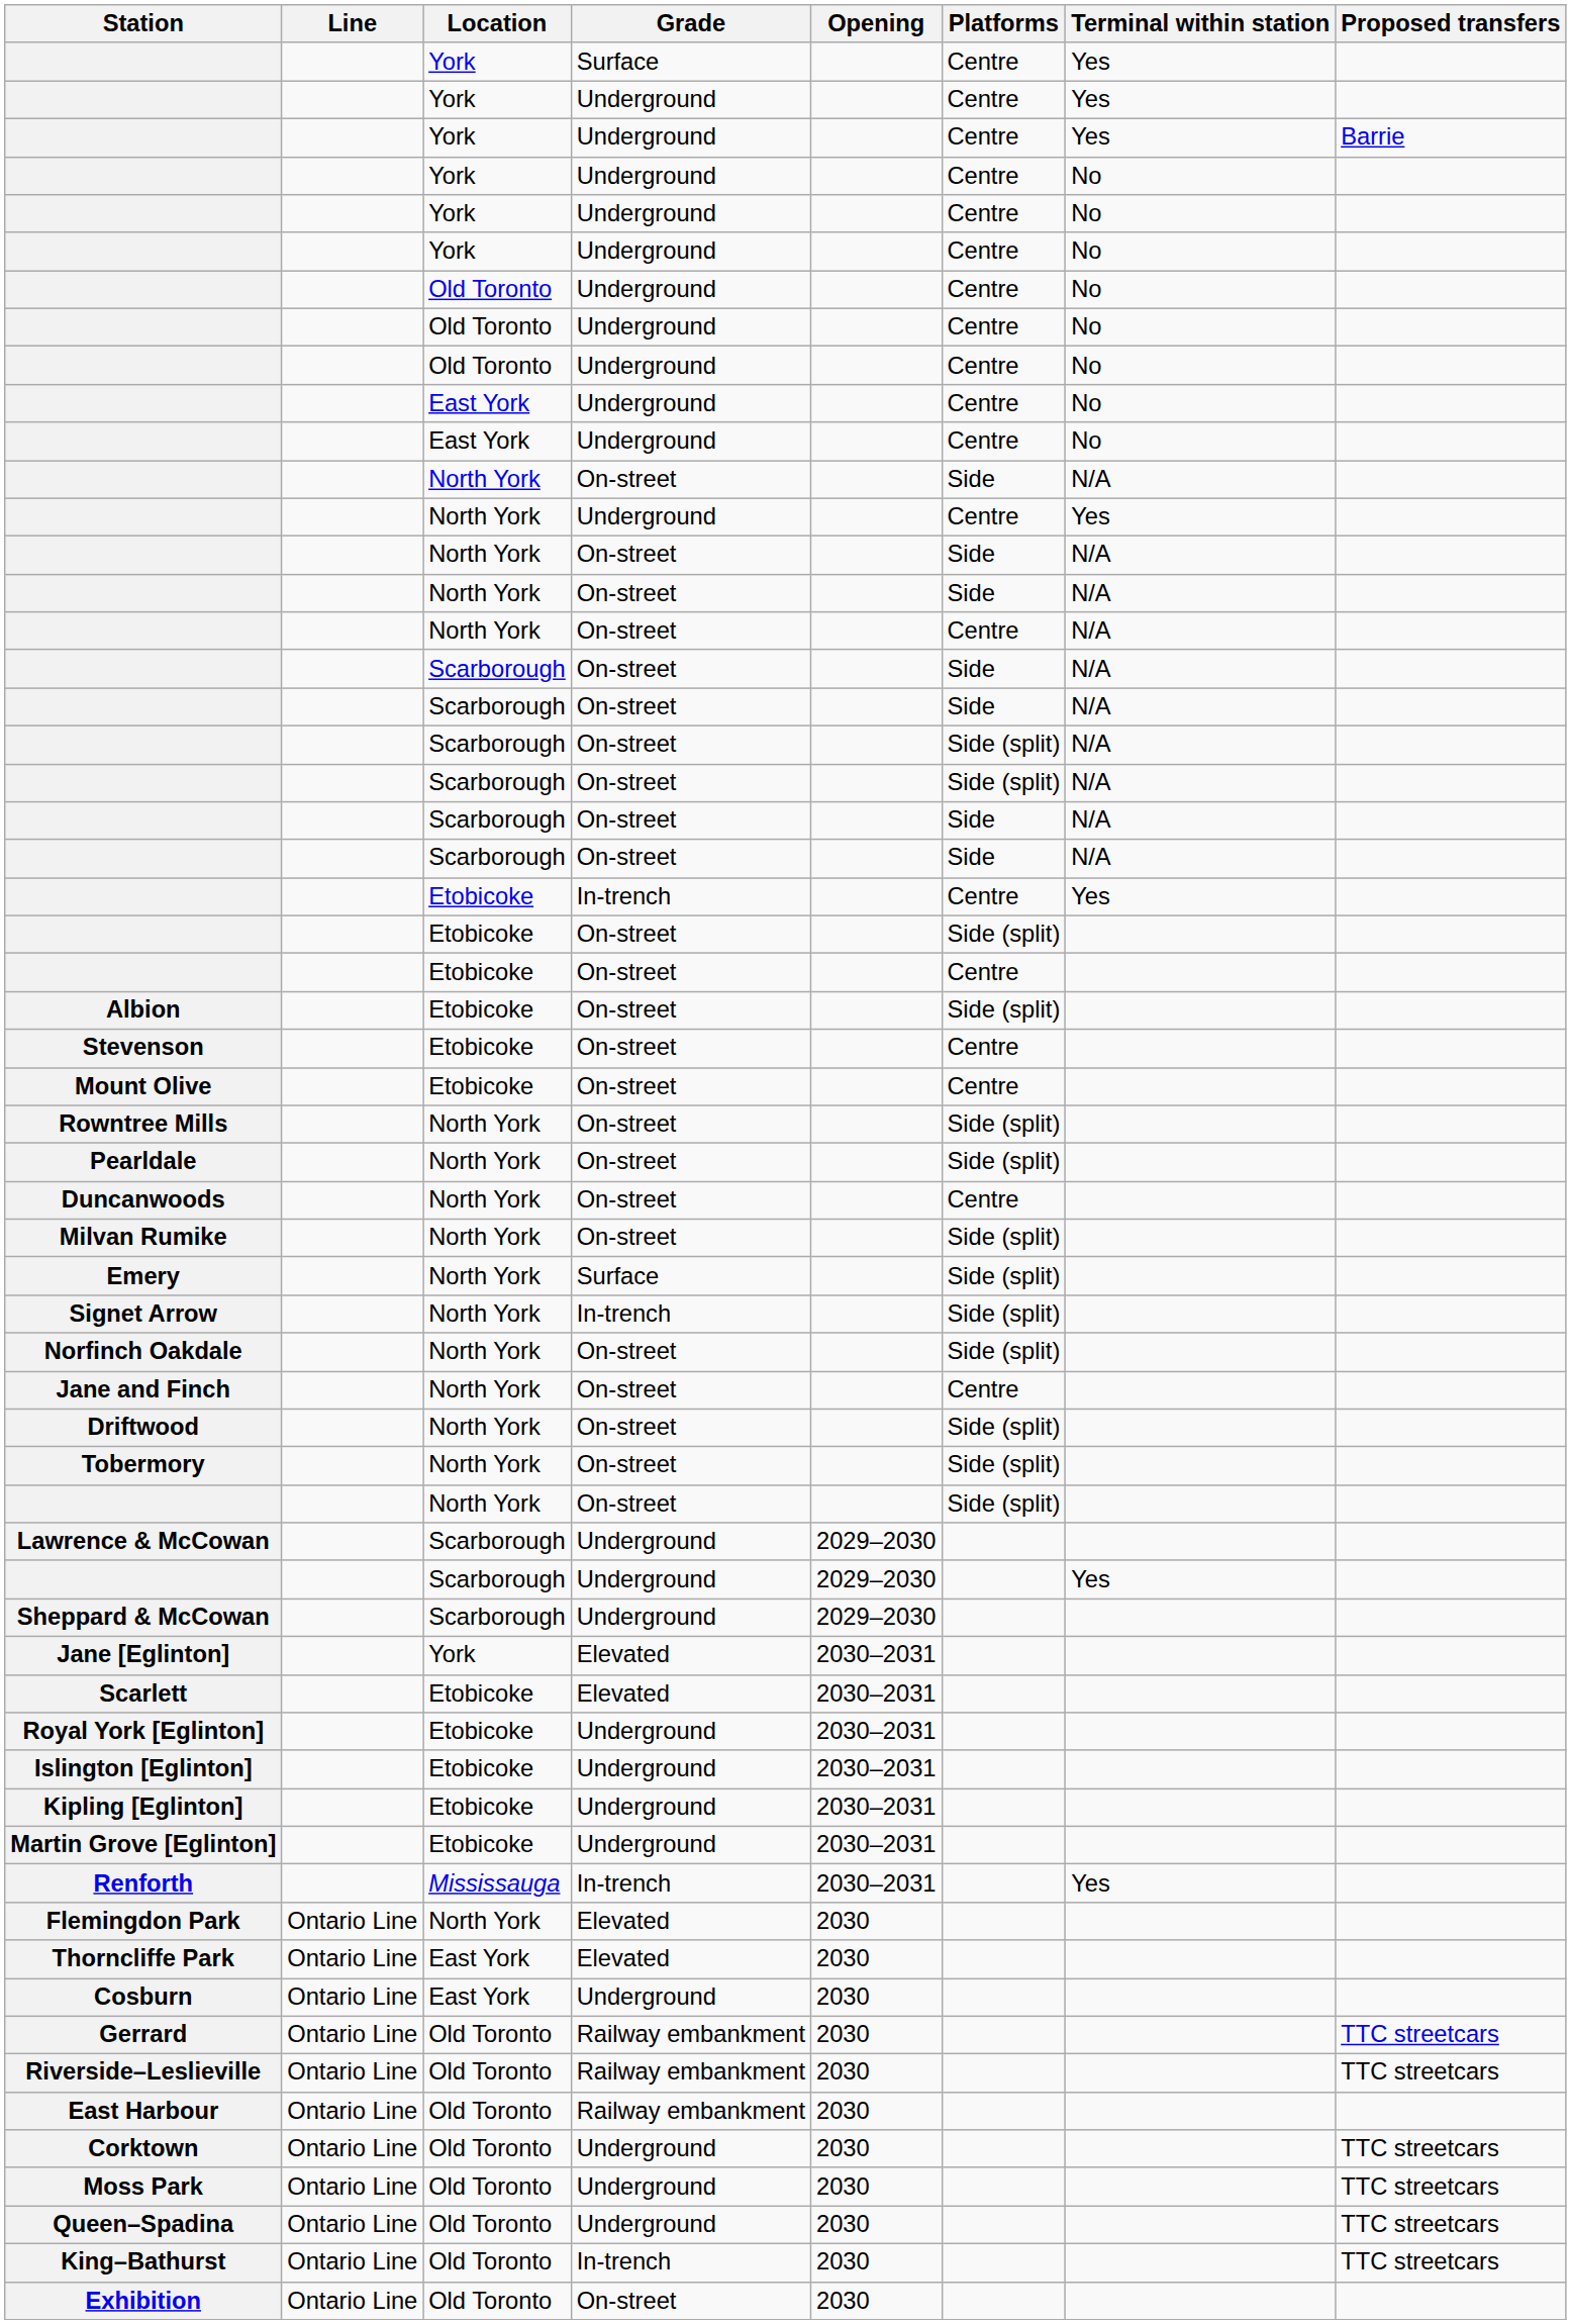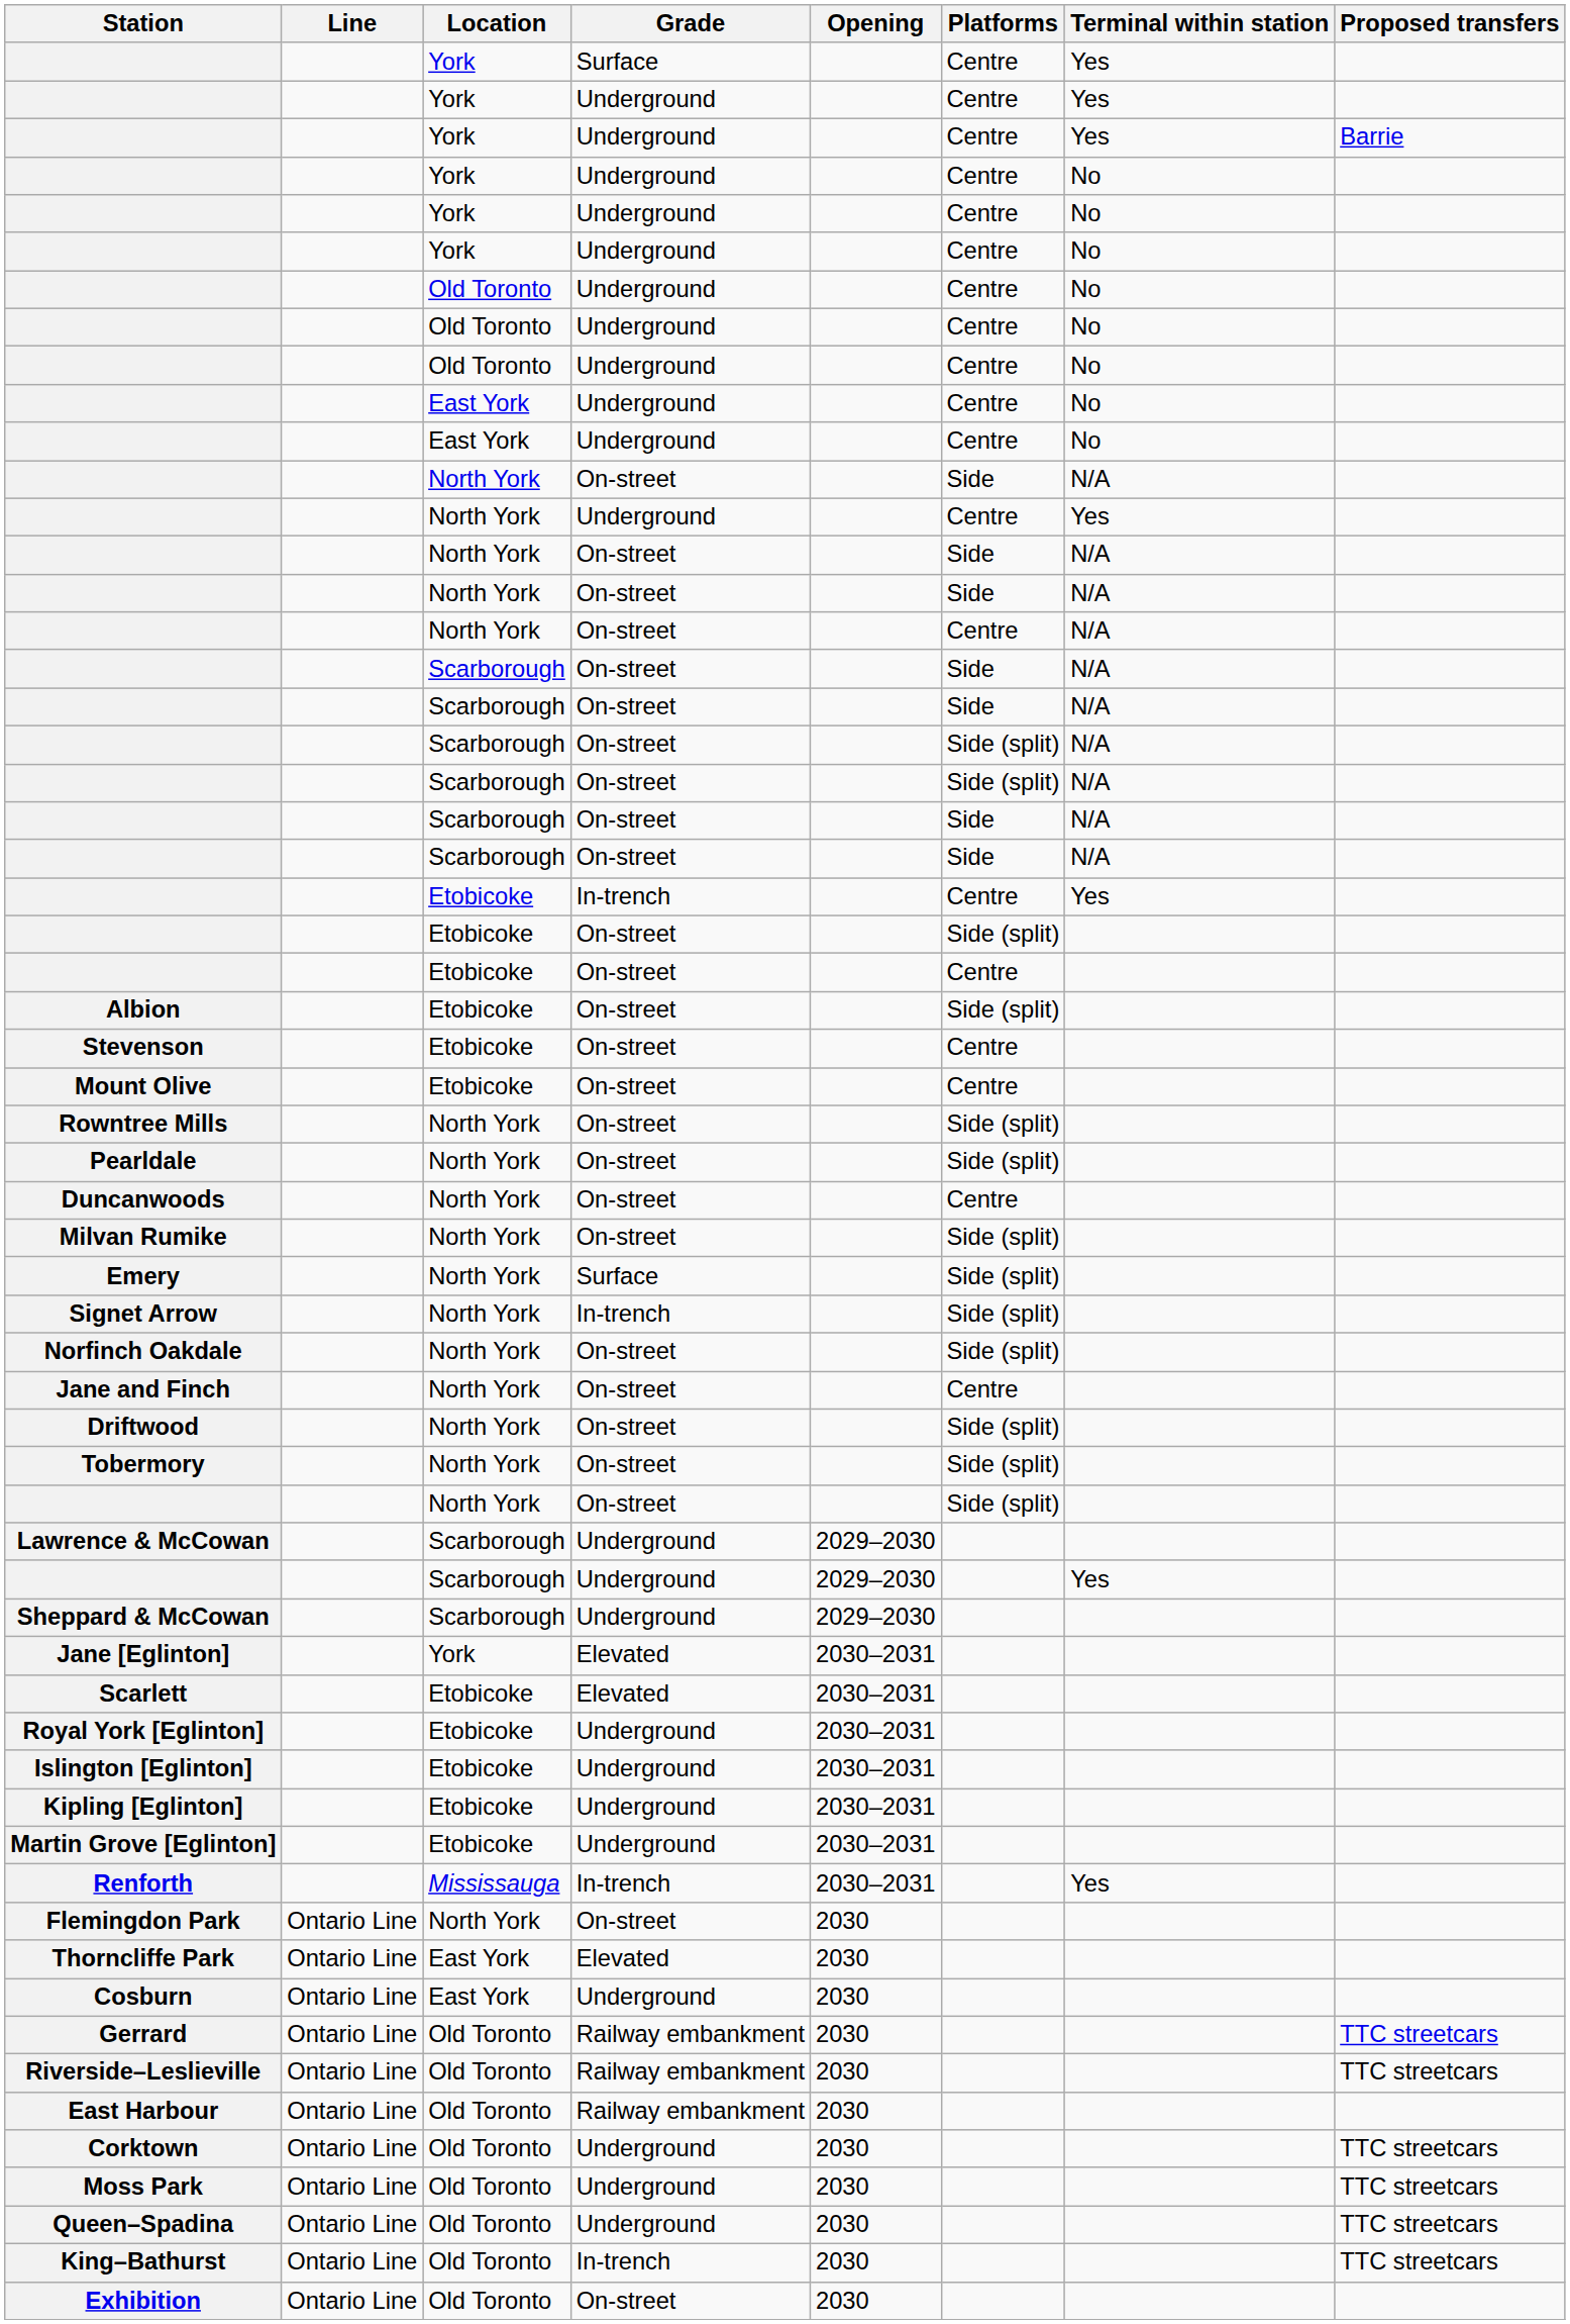 <table class="wikitable plainrowheaders sortable">
 <tr>
 <th scope=col>Station</th>
 <th scope="col">Line</th>
 <th>Location</th>
 <th scope=col>Grade</th>
 <th scope=col>Opening</th>
 <th scope=col>Platforms</th>
 <th scope=col>Terminal within station</th>
 <th scope=col>Proposed transfers</th>
 </tr>
 <tr>
 <th scope="row"></th>
 <td></td>
 <td><a href='#'>York</a></td>
 <td>Surface</td>
 <td></td>
 <td>Centre</td>
 <td>Yes</td>
 <td></td>
 </tr>
 <tr>
 <th scope="row"></th>
 <td></td>
 <td>York</td>
 <td>Underground</td>
 <td></td>
 <td>Centre</td>
 <td>Yes</td>
 <td></td>
 </tr>
 <tr>
 <th scope="row"></th>
 <td></td>
 <td>York</td>
 <td>Underground</td>
 <td></td>
 <td>Centre</td>
 <td>Yes</td>
 <td> <a href='#'>Barrie</a></td>
 </tr>
 <tr>
 <th scope="row"></th>
 <td></td>
 <td>York</td>
 <td>Underground</td>
 <td></td>
 <td>Centre</td>
 <td>No</td>
 <td></td>
 </tr>
 <tr>
 <th scope="row"></th>
 <td></td>
 <td>York</td>
 <td>Underground</td>
 <td></td>
 <td>Centre</td>
 <td>No</td>
 <td></td>
 </tr>
 <tr>
 <th scope="row"></th>
 <td></td>
 <td>York</td>
 <td>Underground</td>
 <td></td>
 <td>Centre</td>
 <td>No</td>
 <td></td>
 </tr>
 <tr>
 <th scope="row"></th>
 <td></td>
 <td><a href='#'>Old Toronto</a></td>
 <td>Underground</td>
 <td></td>
 <td>Centre</td>
 <td>No</td>
 <td></td>
 </tr>
 <tr>
 <th scope="row"></th>
 <td></td>
 <td>Old Toronto</td>
 <td>Underground</td>
 <td></td>
 <td>Centre</td>
 <td>No</td>
 <td></td>
 </tr>
 <tr>
 <th scope="row"></th>
 <td></td>
 <td>Old Toronto</td>
 <td>Underground</td>
 <td></td>
 <td>Centre</td>
 <td>No</td>
 <td></td>
 </tr>
 <tr>
 <th scope="row"></th>
 <td></td>
 <td><a href='#'>East York</a></td>
 <td>Underground</td>
 <td></td>
 <td>Centre</td>
 <td>No</td>
 <td></td>
 </tr>
 <tr>
 <th scope="row"></th>
 <td></td>
 <td>East York</td>
 <td>Underground</td>
 <td></td>
 <td>Centre</td>
 <td>No</td>
 <td></td>
 </tr>
 <tr>
 <th scope="row"></th>
 <td></td>
 <td><a href='#'>North York</a></td>
 <td>On-street</td>
 <td></td>
 <td>Side</td>
 <td>N/A</td>
 <td></td>
 </tr>
 <tr>
 <th scope="row"></th>
 <td></td>
 <td>North York</td>
 <td>Underground</td>
 <td></td>
 <td>Centre</td>
 <td>Yes</td>
 <td></td>
 </tr>
 <tr>
 <th scope="row"></th>
 <td></td>
 <td>North York</td>
 <td>On-street</td>
 <td></td>
 <td>Side</td>
 <td>N/A</td>
 <td></td>
 </tr>
 <tr>
 <th scope="row"></th>
 <td></td>
 <td>North York</td>
 <td>On-street</td>
 <td></td>
 <td>Side</td>
 <td>N/A</td>
 <td></td>
 </tr>
 <tr>
 <th scope="row"></th>
 <td></td>
 <td>North York</td>
 <td>On-street</td>
 <td></td>
 <td>Centre</td>
 <td>N/A</td>
 <td></td>
 </tr>
 <tr>
 <th scope="row"></th>
 <td></td>
 <td><a href='#'>Scarborough</a></td>
 <td>On-street</td>
 <td></td>
 <td>Side</td>
 <td>N/A</td>
 <td></td>
 </tr>
 <tr>
 <th scope="row"></th>
 <td></td>
 <td>Scarborough</td>
 <td>On-street</td>
 <td></td>
 <td>Side</td>
 <td>N/A</td>
 <td></td>
 </tr>
 <tr>
 <th scope="row"></th>
 <td></td>
 <td>Scarborough</td>
 <td>On-street</td>
 <td></td>
 <td>Side (split)</td>
 <td>N/A</td>
 <td></td>
 </tr>
 <tr>
 <th scope="row"></th>
 <td></td>
 <td>Scarborough</td>
 <td>On-street</td>
 <td></td>
 <td>Side (split)</td>
 <td>N/A</td>
 <td></td>
 </tr>
 <tr>
 <th scope="row"></th>
 <td></td>
 <td>Scarborough</td>
 <td>On-street</td>
 <td></td>
 <td>Side</td>
 <td>N/A</td>
 <td></td>
 </tr>
 <tr>
 <th scope="row"></th>
 <td></td>
 <td>Scarborough</td>
 <td>On-street</td>
 <td></td>
 <td>Side</td>
 <td>N/A</td>
 <td></td>
 </tr>
 <tr>
 <th scope="row"></th>
 <td></td>
 <td><a href='#'>Etobicoke</a></td>
 <td>In-trench</td>
 <td></td>
 <td>Centre</td>
 <td>Yes</td>
 <td></td>
 </tr>
 <tr>
 <th scope="row"></th>
 <td></td>
 <td>Etobicoke</td>
 <td>On-street</td>
 <td></td>
 <td>Side (split)</td>
 <td></td>
 <td></td>
 </tr>
 <tr>
 <th scope="row"></th>
 <td></td>
 <td>Etobicoke</td>
 <td>On-street</td>
 <td></td>
 <td>Centre</td>
 <td></td>
 <td></td>
 </tr>
 <tr>
 <th scope="row">Albion</th>
 <td></td>
 <td>Etobicoke</td>
 <td>On-street</td>
 <td></td>
 <td>Side (split)</td>
 <td></td>
 <td></td>
 </tr>
 <tr>
 <th scope="row">Stevenson</th>
 <td></td>
 <td>Etobicoke</td>
 <td>On-street</td>
 <td></td>
 <td>Centre</td>
 <td></td>
 <td></td>
 </tr>
 <tr>
 <th scope="row">Mount Olive</th>
 <td></td>
 <td>Etobicoke</td>
 <td>On-street</td>
 <td></td>
 <td>Centre</td>
 <td></td>
 <td></td>
 </tr>
 <tr>
 <th scope="row">Rowntree Mills</th>
 <td></td>
 <td>North York</td>
 <td>On-street</td>
 <td></td>
 <td>Side (split)</td>
 <td></td>
 <td></td>
 </tr>
 <tr>
 <th scope="row">Pearldale</th>
 <td></td>
 <td>North York</td>
 <td>On-street</td>
 <td></td>
 <td>Side (split)</td>
 <td></td>
 <td></td>
 </tr>
 <tr>
 <th scope="row">Duncanwoods</th>
 <td></td>
 <td>North York</td>
 <td>On-street</td>
 <td></td>
 <td>Centre</td>
 <td></td>
 <td></td>
 </tr>
 <tr>
 <th scope="row">Milvan Rumike</th>
 <td></td>
 <td>North York</td>
 <td>On-street</td>
 <td></td>
 <td>Side (split)</td>
 <td></td>
 <td></td>
 </tr>
 <tr>
 <th scope="row">Emery</th>
 <td></td>
 <td>North York</td>
 <td>Surface</td>
 <td></td>
 <td>Side (split)</td>
 <td></td>
 <td></td>
 </tr>
 <tr>
 <th scope="row">Signet Arrow</th>
 <td></td>
 <td>North York</td>
 <td>In-trench</td>
 <td></td>
 <td>Side (split)</td>
 <td></td>
 <td></td>
 </tr>
 <tr>
 <th scope="row">Norfinch Oakdale</th>
 <td></td>
 <td>North York</td>
 <td>On-street</td>
 <td></td>
 <td>Side (split)</td>
 <td></td>
 <td></td>
 </tr>
 <tr>
 <th scope="row">Jane and Finch</th>
 <td></td>
 <td>North York</td>
 <td>On-street</td>
 <td></td>
 <td>Centre</td>
 <td></td>
 <td></td>
 </tr>
 <tr>
 <th scope="row">Driftwood</th>
 <td></td>
 <td>North York</td>
 <td>On-street</td>
 <td></td>
 <td>Side (split)</td>
 <td></td>
 <td></td>
 </tr>
 <tr>
 <th scope="row">Tobermory</th>
 <td></td>
 <td>North York</td>
 <td>On-street</td>
 <td></td>
 <td>Side (split)</td>
 <td></td>
 <td></td>
 </tr>
 <tr>
 <th scope="row"></th>
 <td></td>
 <td>North York</td>
 <td>On-street</td>
 <td></td>
 <td>Side (split)</td>
 <td></td>
 <td></td>
 </tr>
 <tr>
 <th scope="row">Lawrence & McCowan</th>
 <td></td>
 <td>Scarborough</td>
 <td>Underground</td>
 <td>2029–2030</td>
 <td></td>
 <td></td>
 <td></td>
 </tr>
 <tr>
 <th scope="row"></th>
 <td></td>
 <td>Scarborough</td>
 <td>Underground</td>
 <td>2029–2030</td>
 <td></td>
 <td>Yes</td>
 <td></td>
 </tr>
 <tr>
 <th scope="row">Sheppard & McCowan</th>
 <td></td>
 <td>Scarborough</td>
 <td>Underground</td>
 <td>2029–2030</td>
 <td></td>
 <td></td>
 <td></td>
 </tr>
 <tr>
 <th scope="row">Jane [Eglinton]</th>
 <td></td>
 <td>York</td>
 <td>Elevated</td>
 <td>2030–2031</td>
 <td></td>
 <td></td>
 <td></td>
 </tr>
 <tr>
 <th scope="row">Scarlett</th>
 <td></td>
 <td>Etobicoke</td>
 <td>Elevated</td>
 <td>2030–2031</td>
 <td></td>
 <td></td>
 <td></td>
 </tr>
 <tr>
 <th scope="row">Royal York [Eglinton]</th>
 <td></td>
 <td>Etobicoke</td>
 <td>Underground</td>
 <td>2030–2031</td>
 <td></td>
 <td></td>
 <td></td>
 </tr>
 <tr>
 <th scope="row">Islington [Eglinton]</th>
 <td></td>
 <td>Etobicoke</td>
 <td>Underground</td>
 <td>2030–2031</td>
 <td></td>
 <td></td>
 <td></td>
 </tr>
 <tr>
 <th scope="row">Kipling [Eglinton]</th>
 <td></td>
 <td>Etobicoke</td>
 <td>Underground</td>
 <td>2030–2031</td>
 <td></td>
 <td></td>
 <td></td>
 </tr>
 <tr>
 <th scope="row">Martin Grove [Eglinton]</th>
 <td></td>
 <td>Etobicoke</td>
 <td>Underground</td>
 <td>2030–2031</td>
 <td></td>
 <td></td>
 <td></td>
 </tr>
 <tr>
 <th scope="row"><a href='#'>Renforth</a></th>
 <td></td>
 <td><em><a href='#'>Mississauga</a></em></td>
 <td>In-trench</td>
 <td>2030–2031</td>
 <td></td>
 <td>Yes</td>
 <td></td>
 </tr>
 <tr>
 <th scope="row">Flemingdon Park</th>
 <td>Ontario Line</td>
 <td>North York</td>
-<td>Elevated</td>
+<td>On-street</td>
 <td>2030</td>
 <td></td>
 <td></td>
 <td></td>
 </tr>
 <tr>
 <th scope="row">Thorncliffe Park</th>
 <td>Ontario Line</td>
 <td>East York</td>
 <td>Elevated</td>
 <td>2030</td>
 <td></td>
 <td></td>
 <td></td>
 </tr>
 <tr>
 <th scope="row">Cosburn</th>
 <td>Ontario Line</td>
 <td>East York</td>
 <td>Underground</td>
 <td>2030</td>
 <td></td>
 <td></td>
 <td></td>
 </tr>
 <tr>
 <th scope="row">Gerrard</th>
 <td>Ontario Line</td>
 <td>Old Toronto</td>
 <td>Railway embankment</td>
 <td>2030</td>
 <td></td>
 <td></td>
 <td> <a href='#'>TTC streetcars</a></td>
 </tr>
 <tr>
 <th scope="row">Riverside–Leslieville</th>
 <td>Ontario Line</td>
 <td>Old Toronto</td>
 <td>Railway embankment</td>
 <td>2030</td>
 <td></td>
 <td></td>
 <td> TTC streetcars</td>
 </tr>
 <tr>
 <th scope="row">East Harbour</th>
 <td>Ontario Line</td>
 <td>Old Toronto</td>
 <td>Railway embankment</td>
 <td>2030</td>
 <td></td>
 <td></td>
 <td></td>
 </tr>
 <tr>
 <th scope="row">Corktown</th>
 <td>Ontario Line</td>
 <td>Old Toronto</td>
 <td>Underground</td>
 <td>2030</td>
 <td></td>
 <td></td>
 <td> TTC streetcars</td>
 </tr>
 <tr>
 <th scope="row">Moss Park</th>
 <td>Ontario Line</td>
 <td>Old Toronto</td>
 <td>Underground</td>
 <td>2030</td>
 <td></td>
 <td></td>
 <td> TTC streetcars</td>
 </tr>
 <tr>
 <th scope="row">Queen–Spadina</th>
 <td>Ontario Line</td>
 <td>Old Toronto</td>
 <td>Underground</td>
 <td>2030</td>
 <td></td>
 <td></td>
 <td> TTC streetcars</td>
 </tr>
 <tr>
 <th scope="row">King–Bathurst</th>
 <td>Ontario Line</td>
 <td>Old Toronto</td>
 <td>In-trench</td>
 <td>2030</td>
 <td></td>
 <td></td>
 <td> TTC streetcars</td>
 </tr>
 <tr>
 <th scope="row"><a href='#'>Exhibition</a></th>
 <td>Ontario Line</td>
 <td>Old Toronto</td>
 <td>On-street</td>
 <td>2030</td>
 <td></td>
 <td></td>
 <td></td>
 </tr>
 <tr>
 </tr>
 </table>
